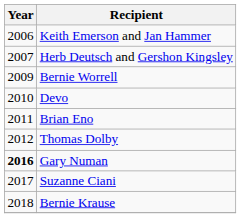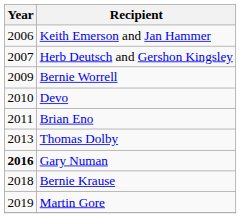 <table class="wikitable">
 <tr>
 <th>Year</th>
 <th>Recipient</th>
 </tr>
 <tr style="vertical-align:top;">
 <td>2006</td>
 <td><a href='#'>Keith Emerson</a> and <a href='#'>Jan Hammer</a></td>
 </tr>
 <tr style="vertical-align:top;">
 <td>2007</td>
 <td><a href='#'>Herb Deutsch</a> and <a href='#'>Gershon Kingsley</a></td>
 </tr>
 <tr style="vertical-align:top;">
 <td>2009</td>
 <td><a href='#'>Bernie Worrell</a></td>
 </tr>
 <tr style="vertical-align:top;">
 <td>2010</td>
 <td><a href='#'>Devo</a></td>
 </tr>
 <tr style="vertical-align:top;">
 <td>2011</td>
 <td><a href='#'>Brian Eno</a></td>
 </tr>
 <tr style="vertical-align:top;">
-<td>2012</td>
+<td>2013</td>
 <td><a href='#'>Thomas Dolby</a></td>
 </tr>
 <tr style="vertical-align:top;">
 <td><strong>2016</strong></td>
 <td><a href='#'>Gary Numan</a></td>
 </tr>
 <tr style="vertical-align:top;">
-<td>2017</td>
-<td><a href='#'>Suzanne Ciani</a></td>
-</tr>
-<tr style="vertical-align:top;">
 <td>2018</td>
 <td><a href='#'>Bernie Krause</a></td>
 </tr>
 <tr style="vertical-align:top;">
+<td>2019</td>
+<td><a href='#'>Martin Gore</a></td>
+</tr>
+<tr style="vertical-align:top;">
 </tr>
 </table>
